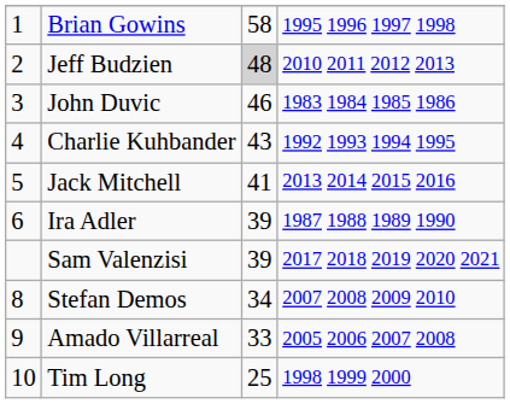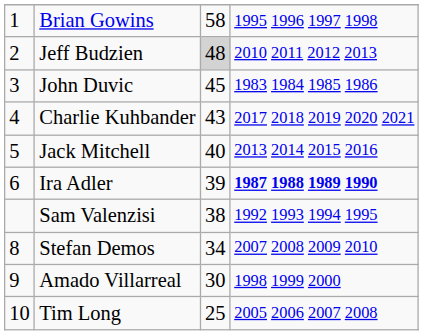 <table class="wikitable">
 <tr>
 </tr>
 <tr>
 <td>1</td>
 <td><a href='#'>Brian Gowins</a></td>
 <td>58</td>
 <td style="font-size:80%;"><a href='#'>1995</a> <a href='#'>1996</a> <a href='#'>1997</a> <a href='#'>1998</a></td>
 </tr>
 <tr>
 <td>2</td>
 <td>Jeff Budzien</td>
 <td style="background: lightgrey;">48</td>
 <td style="font-size:80%;"><a href='#'>2010</a> <a href='#'>2011</a> <a href='#'>2012</a> <a href='#'>2013</a></td>
 </tr>
 <tr>
 <td>3</td>
 <td>John Duvic</td>
-<td>46</td>
+<td>45</td>
 <td style="font-size:80%;"><a href='#'>1983</a> <a href='#'>1984</a> <a href='#'>1985</a> <a href='#'>1986</a></td>
 </tr>
 <tr>
 <td>4</td>
 <td>Charlie Kuhbander</td>
 <td>43</td>
-<td style="font-size:80%;"><a href='#'>1992</a> <a href='#'>1993</a> <a href='#'>1994</a> <a href='#'>1995</a></td>
+<td style="font-size:80%;"><a href='#'>2017</a> <a href='#'>2018</a> <a href='#'>2019</a> <a href='#'>2020</a> <a href='#'>2021</a></td>
 </tr>
 <tr>
 <td>5</td>
 <td>Jack Mitchell</td>
-<td>41</td>
+<td>40</td>
 <td style="font-size:80%;"><a href='#'>2013</a> <a href='#'>2014</a> <a href='#'>2015</a> <a href='#'>2016</a></td>
 </tr>
 <tr>
 <td>6</td>
 <td>Ira Adler</td>
 <td>39</td>
-<td style="font-size:80%;"><a href='#'>1987</a> <a href='#'>1988</a> <a href='#'>1989</a> <a href='#'>1990</a></td>
+<td style="font-size:80%;"><strong><a href='#'>1987</a> <a href='#'>1988</a> <a href='#'>1989</a> <a href='#'>1990</a></strong></td>
 </tr>
 <tr>
 <td></td>
 <td>Sam Valenzisi</td>
-<td>39</td>
-<td style="font-size:80%;"><a href='#'>2017</a> <a href='#'>2018</a> <a href='#'>2019</a> <a href='#'>2020</a> <a href='#'>2021</a></td>
+<td>38</td>
+<td style="font-size:80%;"><a href='#'>1992</a> <a href='#'>1993</a> <a href='#'>1994</a> <a href='#'>1995</a></td>
 </tr>
 <tr>
 <td>8</td>
 <td>Stefan Demos</td>
 <td>34</td>
 <td style="font-size:80%;"><a href='#'>2007</a> <a href='#'>2008</a> <a href='#'>2009</a> <a href='#'>2010</a></td>
 </tr>
 <tr>
 <td>9</td>
 <td>Amado Villarreal</td>
-<td>33</td>
-<td style="font-size:80%;"><a href='#'>2005</a> <a href='#'>2006</a> <a href='#'>2007</a> <a href='#'>2008</a></td>
+<td>30</td>
+<td style="font-size:80%;"><a href='#'>1998</a> <a href='#'>1999</a> <a href='#'>2000</a></td>
 </tr>
 <tr>
 <td>10</td>
 <td>Tim Long</td>
 <td>25</td>
-<td style="font-size:80%;"><a href='#'>1998</a> <a href='#'>1999</a> <a href='#'>2000</a></td>
+<td style="font-size:80%;"><a href='#'>2005</a> <a href='#'>2006</a> <a href='#'>2007</a> <a href='#'>2008</a></td>
 </tr>
 </table>
